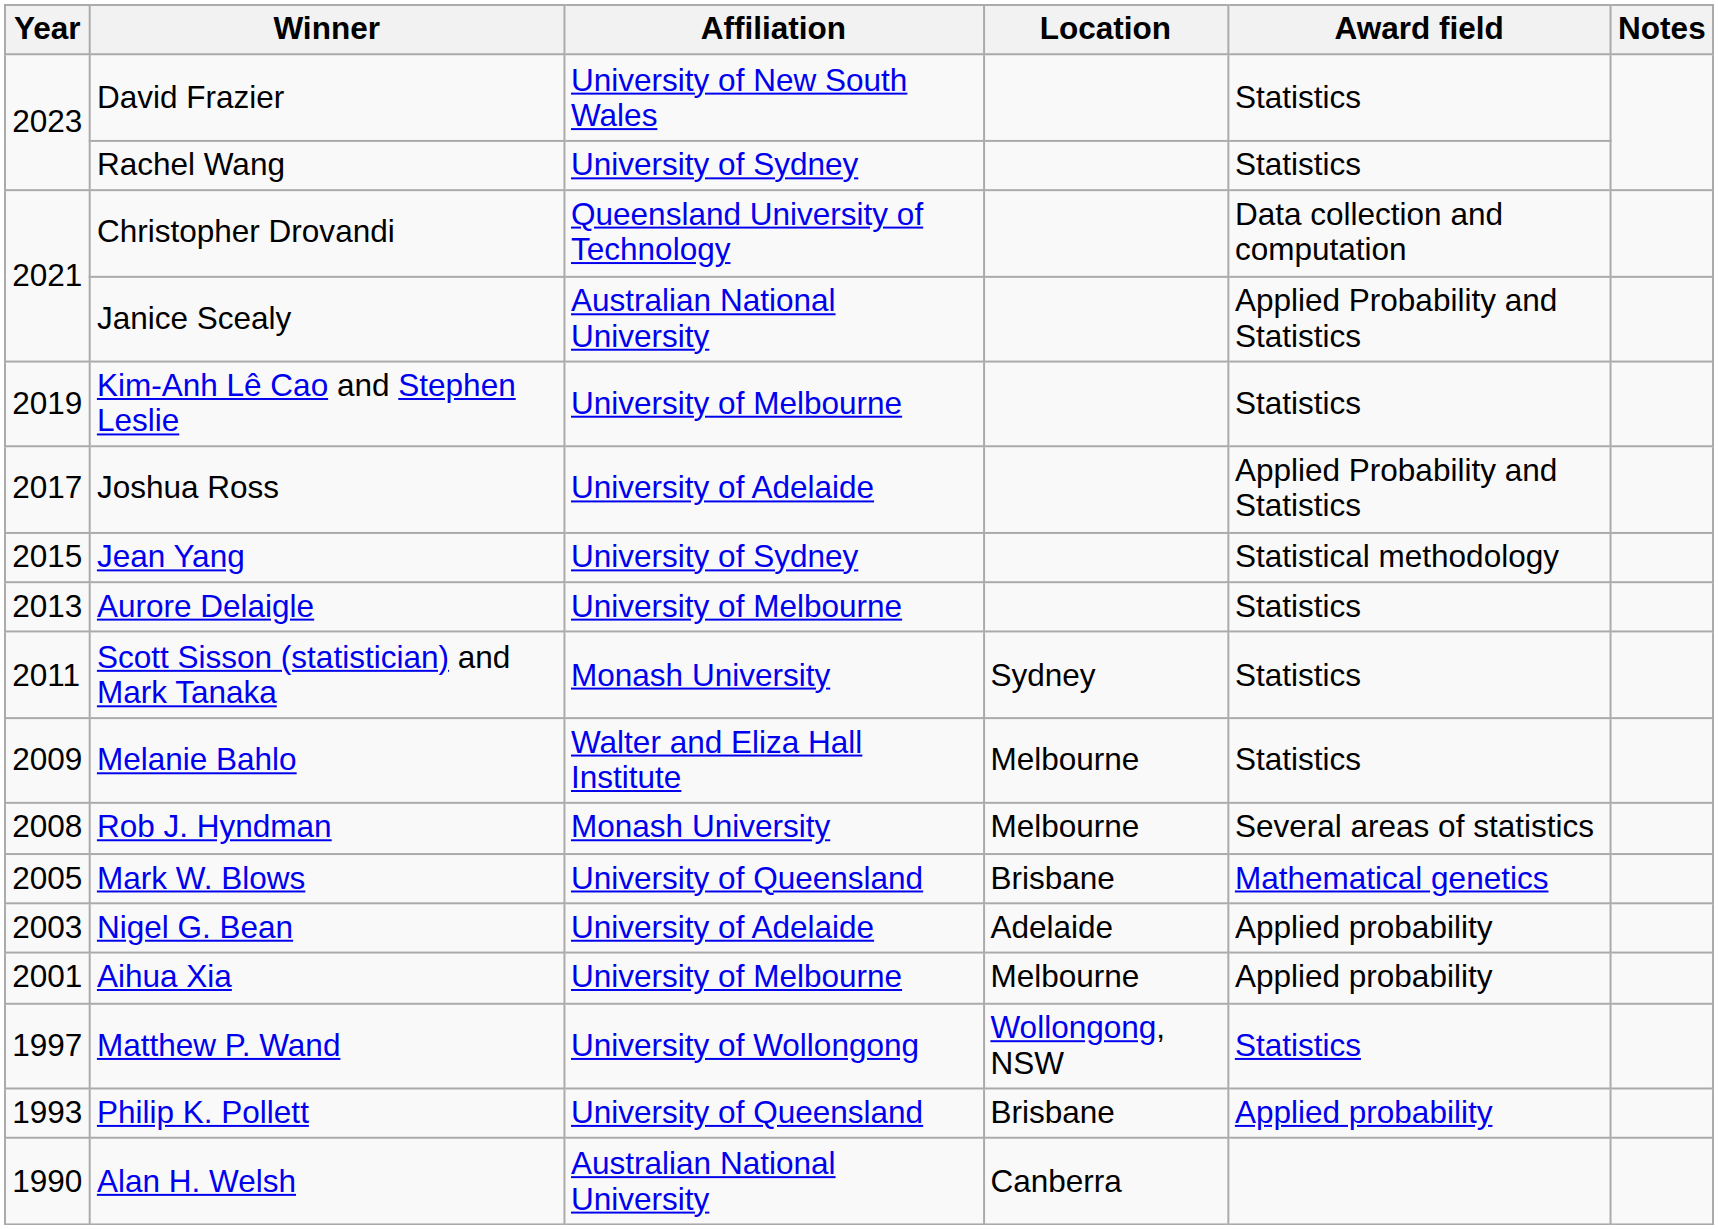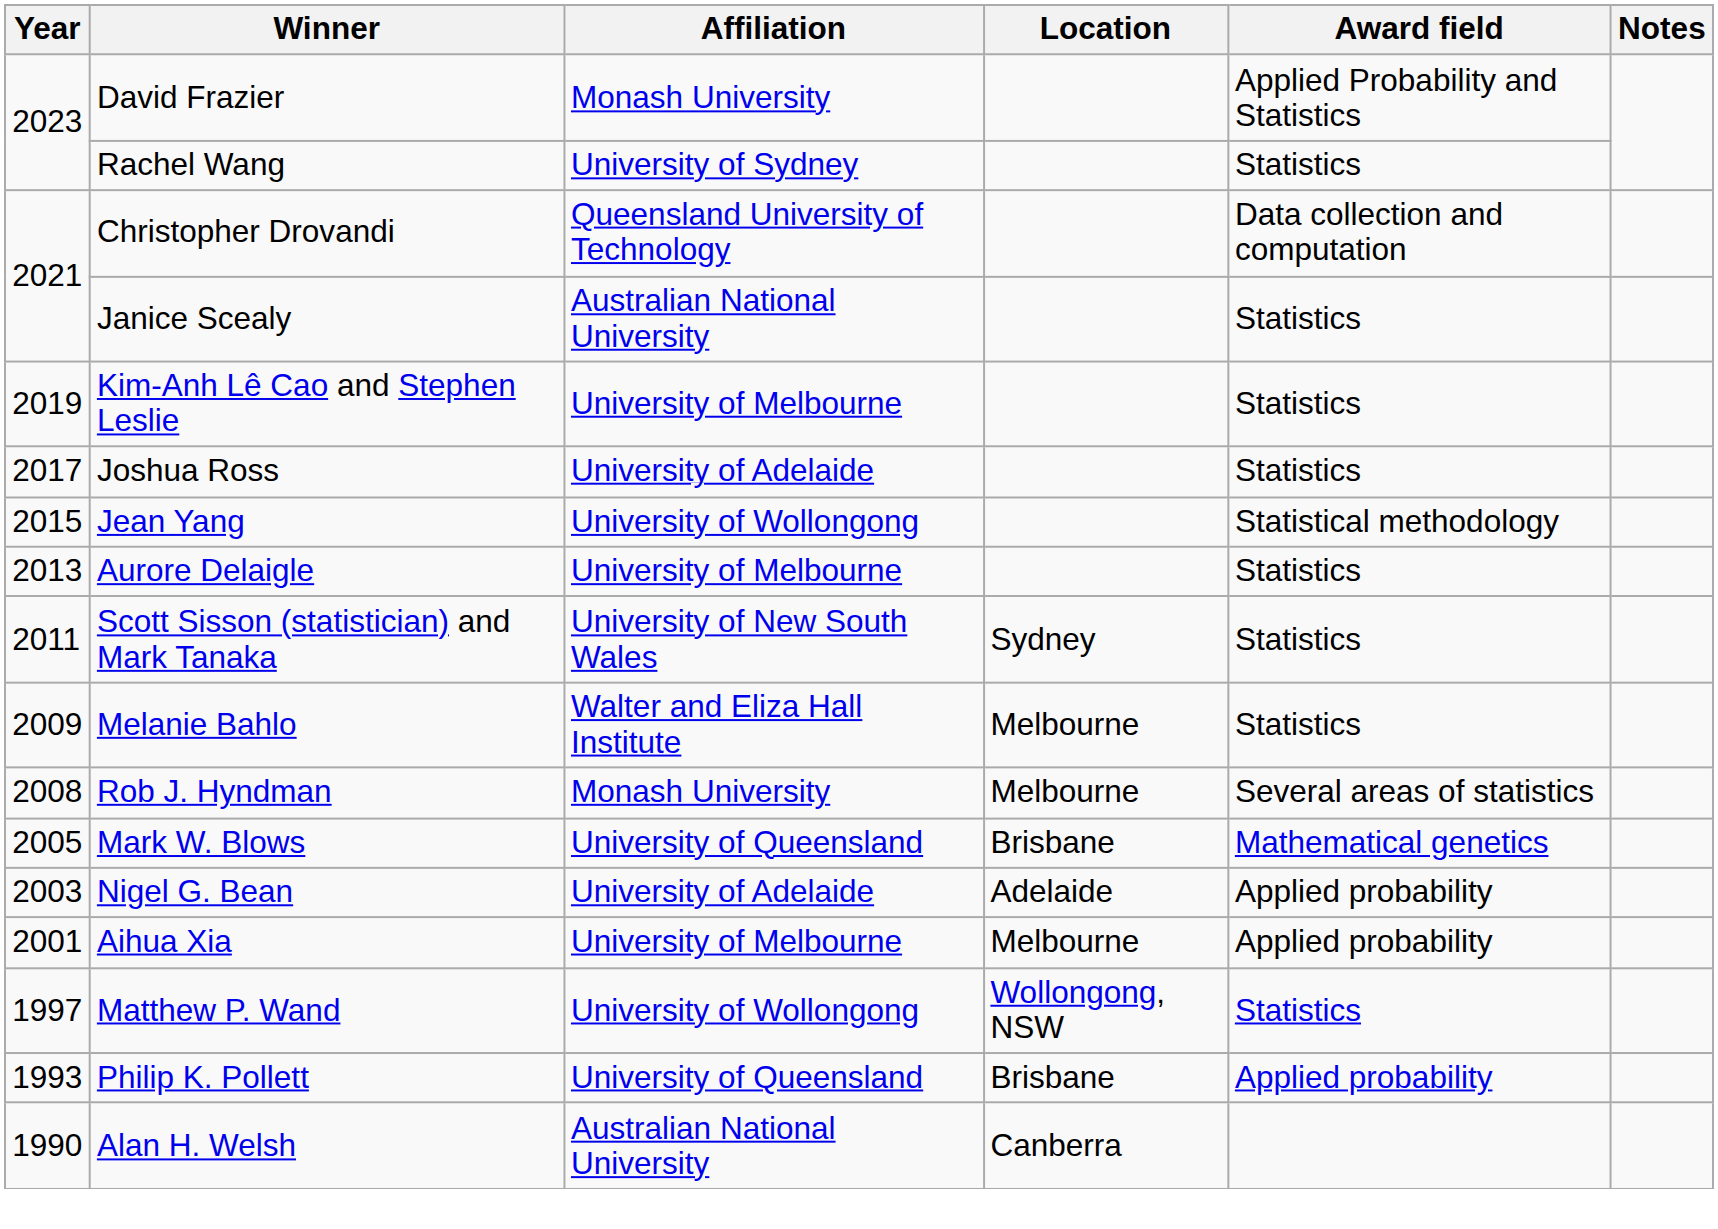 <table class="wikitable">
 <tr>
 <th>Year</th>
 <th>Winner</th>
 <th>Affiliation</th>
 <th>Location</th>
 <th>Award field</th>
 <th>Notes</th>
 </tr>
 <tr>
 <td rowspan="2">2023</td>
 <td>David Frazier</td>
-<td><a href='#'>University of New South Wales</a></td>
+<td><a href='#'>Monash University</a></td>
 <td></td>
-<td>Statistics</td>
+<td>Applied Probability and Statistics</td>
 <td rowspan="2"></td>
 </tr>
 <tr>
 <td>Rachel Wang</td>
 <td><a href='#'>University of Sydney</a></td>
 <td></td>
 <td>Statistics</td>
 </tr>
 <tr>
 <td rowspan="2">2021</td>
 <td>Christopher Drovandi</td>
 <td><a href='#'>Queensland University of Technology</a></td>
 <td></td>
 <td>Data collection and computation</td>
 <td></td>
 </tr>
 <tr>
 <td>Janice Scealy</td>
 <td><a href='#'>Australian National University</a></td>
 <td></td>
-<td>Applied Probability and Statistics</td>
+<td>Statistics</td>
 <td></td>
 </tr>
 <tr>
 <td>2019</td>
 <td><a href='#'>Kim-Anh Lê Cao</a> and <a href='#'>Stephen Leslie</a></td>
 <td><a href='#'>University of Melbourne</a></td>
 <td></td>
 <td>Statistics</td>
 <td></td>
 </tr>
 <tr>
 <td>2017</td>
 <td>Joshua Ross</td>
 <td><a href='#'>University of Adelaide</a></td>
 <td></td>
-<td>Applied Probability and Statistics</td>
+<td>Statistics</td>
 <td></td>
 </tr>
 <tr>
 <td>2015</td>
 <td><a href='#'>Jean Yang</a></td>
-<td><a href='#'>University of Sydney</a></td>
+<td><a href='#'>University of Wollongong</a></td>
 <td></td>
 <td>Statistical methodology</td>
 <td></td>
 </tr>
 <tr>
 <td>2013</td>
 <td><a href='#'>Aurore Delaigle</a></td>
 <td><a href='#'>University of Melbourne</a></td>
 <td></td>
 <td>Statistics</td>
 <td></td>
 </tr>
 <tr>
 <td>2011</td>
 <td><a href='#'>Scott Sisson (statistician)</a> and <a href='#'>Mark Tanaka</a></td>
-<td><a href='#'>Monash University</a></td>
+<td><a href='#'>University of New South Wales</a></td>
 <td>Sydney</td>
 <td>Statistics</td>
 <td></td>
 </tr>
 <tr>
 <td>2009</td>
 <td><a href='#'>Melanie Bahlo</a></td>
 <td><a href='#'>Walter and Eliza Hall Institute</a></td>
 <td>Melbourne</td>
 <td>Statistics</td>
 <td></td>
 </tr>
 <tr>
 <td>2008</td>
 <td><a href='#'>Rob J. Hyndman</a></td>
 <td><a href='#'>Monash University</a></td>
 <td>Melbourne</td>
 <td>Several areas of statistics</td>
 <td></td>
 </tr>
 <tr>
 <td>2005</td>
 <td><a href='#'>Mark W. Blows</a></td>
 <td><a href='#'>University of Queensland</a></td>
 <td>Brisbane</td>
 <td><a href='#'> Mathematical genetics</a></td>
 <td></td>
 </tr>
 <tr>
 <td>2003</td>
 <td><a href='#'>Nigel G. Bean</a></td>
 <td><a href='#'>University of Adelaide</a></td>
 <td>Adelaide</td>
 <td>Applied probability</td>
 <td></td>
 </tr>
 <tr>
 <td>2001</td>
 <td><a href='#'>Aihua Xia</a></td>
 <td><a href='#'>University of Melbourne</a></td>
 <td>Melbourne</td>
 <td>Applied probability</td>
 <td></td>
 </tr>
 <tr>
 <td>1997</td>
 <td><a href='#'>Matthew P. Wand</a></td>
 <td><a href='#'>University of Wollongong</a></td>
 <td><a href='#'>Wollongong</a>, NSW</td>
 <td><a href='#'>Statistics</a></td>
 <td></td>
 </tr>
 <tr>
 <td>1993</td>
 <td><a href='#'>Philip K. Pollett</a></td>
 <td><a href='#'>University of Queensland</a></td>
 <td>Brisbane</td>
 <td><a href='#'>Applied probability</a></td>
 <td></td>
 </tr>
 <tr>
 <td>1990</td>
 <td><a href='#'>Alan H. Welsh</a></td>
 <td><a href='#'>Australian National University</a></td>
 <td>Canberra</td>
 <td></td>
 <td></td>
 </tr>
 </table>
